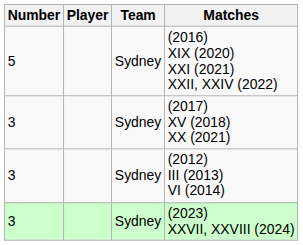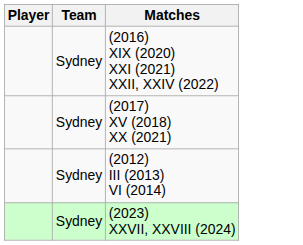 <table class="wikitable sortable">
 <tr>
-<th>Number</th>
 <th>Player</th>
 <th>Team</th>
 <th>Matches</th>
 </tr>
 <tr>
-<td>5</td>
 <td></td>
 <td>Sydney</td>
 <td> (2016)<br>XIX (2020)<br>XXI (2021)<br>XXII, XXIV (2022)</td>
 </tr>
 <tr>
-<td>3</td>
 <td></td>
 <td>Sydney</td>
 <td> (2017)<br>XV (2018)<br>XX (2021)</td>
 </tr>
 <tr>
-<td>3</td>
 <td></td>
 <td>Sydney</td>
 <td> (2012)<br>III (2013)<br>VI (2014)</td>
 </tr>
 <tr style="background:#ccffcc;">
-<td>3</td>
 <td></td>
 <td>Sydney</td>
 <td> (2023)<br>XXVII, XXVIII (2024)</td>
 </tr>
 </table>
